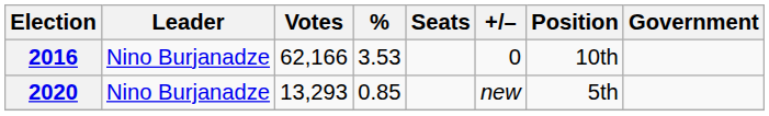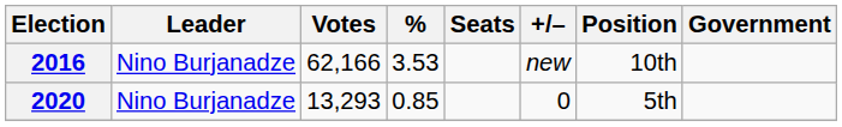 <table class="wikitable" style="text-align: right;">
 <tr>
 <th>Election</th>
 <th>Leader</th>
 <th>Votes</th>
 <th>%</th>
 <th>Seats</th>
 <th>+/–</th>
 <th>Position</th>
 <th>Government</th>
 </tr>
 <tr>
 <th><a href='#'>2016</a></th>
 <td align="left"><a href='#'>Nino Burjanadze</a></td>
 <td>62,166</td>
 <td>3.53</td>
 <td></td>
-<td> 0</td>
+<td><em>new</em></td>
 <td>10th</td>
 <td></td>
 </tr>
 <tr>
 <th><a href='#'>2020</a></th>
 <td align="left"><a href='#'>Nino Burjanadze</a></td>
 <td>13,293</td>
 <td>0.85</td>
 <td></td>
-<td><em>new</em></td>
+<td> 0</td>
 <td>5th</td>
 <td></td>
 </tr>
 <tr>
 </tr>
 </table>
